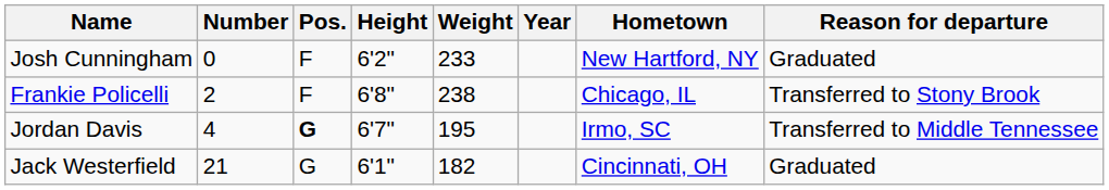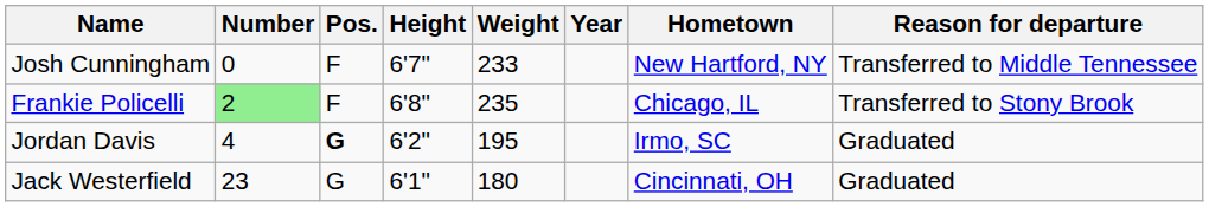 <table class="wikitable sortable" border="1">
 <tr>
 <th>Name</th>
 <th>Number</th>
 <th>Pos.</th>
 <th>Height</th>
 <th>Weight</th>
 <th>Year</th>
 <th>Hometown</th>
 <th class="unsortable">Reason for departure</th>
 </tr>
 <tr>
 <td>Josh Cunningham</td>
 <td>0</td>
 <td>F</td>
-<td>6'2"</td>
+<td>6'7"</td>
 <td>233</td>
 <td></td>
 <td><a href='#'>New Hartford, NY</a></td>
-<td>Graduated</td>
+<td>Transferred to <a href='#'>Middle Tennessee</a></td>
 </tr>
 <tr>
 <td><a href='#'>Frankie Policelli</a></td>
-<td>2</td>
+<td style="background: lightgreen;">2</td>
 <td>F</td>
 <td>6'8"</td>
-<td>238</td>
+<td>235</td>
 <td></td>
 <td><a href='#'>Chicago, IL</a></td>
 <td>Transferred to <a href='#'>Stony Brook</a></td>
 </tr>
 <tr>
 <td>Jordan Davis</td>
 <td>4</td>
 <td><strong>G</strong></td>
-<td>6'7"</td>
+<td>6'2"</td>
 <td>195</td>
 <td></td>
 <td><a href='#'>Irmo, SC</a></td>
-<td>Transferred to <a href='#'>Middle Tennessee</a></td>
+<td>Graduated</td>
 </tr>
 <tr>
 <td>Jack Westerfield</td>
-<td>21</td>
+<td>23</td>
 <td>G</td>
 <td>6'1"</td>
-<td>182</td>
+<td>180</td>
 <td></td>
 <td><a href='#'>Cincinnati, OH</a></td>
 <td>Graduated</td>
 </tr>
 </table>
